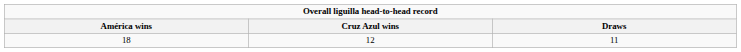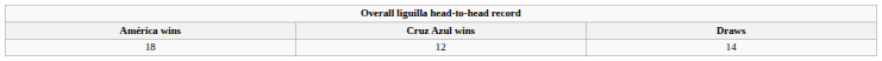 <table class="wikitable" style="font-size:90%;width:95%;text-align:center">
 <tr>
 <td colspan="4"><strong>Overall liguilla head-to-head record</strong></td>
 </tr>
 <tr>
 <th width=20%>América wins</th>
 <th width=20%>Cruz Azul wins</th>
 <th width=20%>Draws</th>
 </tr>
 <tr>
 <td align="center">18</td>
 <td align="center">12</td>
-<td align="center">11</td>
+<td align="center">14</td>
 </tr>
 </table>
